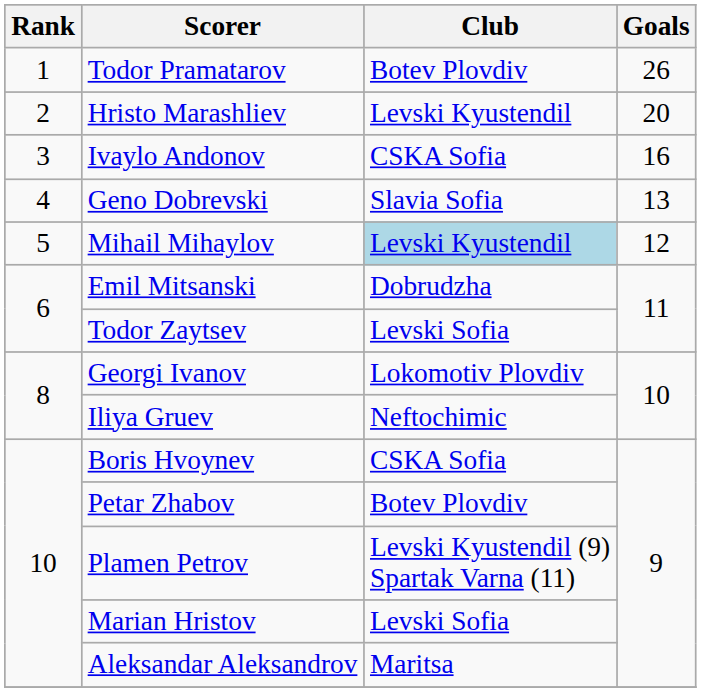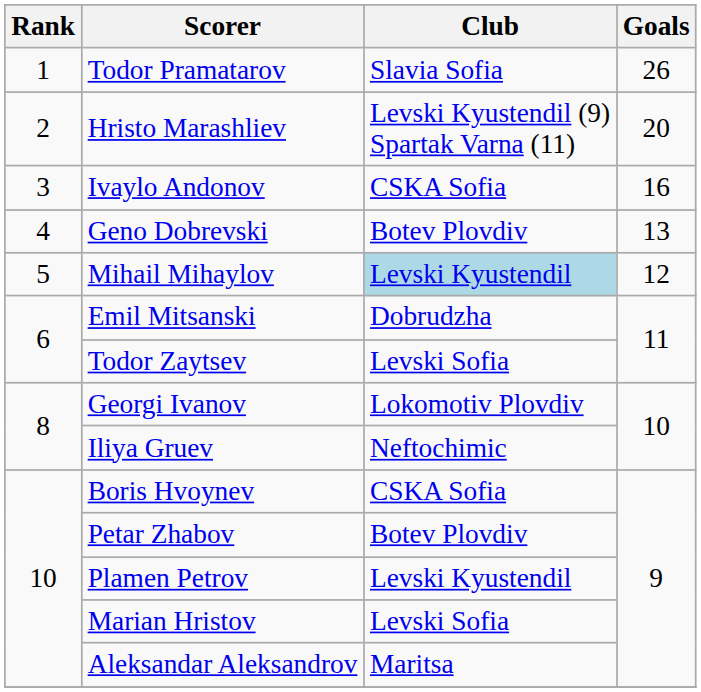 <table class="wikitable" style="text-align:center">
 <tr>
 <th>Rank</th>
 <th>Scorer</th>
 <th>Club</th>
 <th>Goals</th>
 </tr>
 <tr>
 <td rowspan="1">1</td>
 <td align="left"> <a href='#'>Todor Pramatarov</a></td>
-<td align="left"><a href='#'>Botev Plovdiv</a></td>
+<td align="left"><a href='#'>Slavia Sofia</a></td>
 <td rowspan="1">26</td>
 </tr>
 <tr>
 <td rowspan="1">2</td>
 <td align="left"> <a href='#'>Hristo Marashliev</a></td>
-<td align="left"><a href='#'>Levski Kyustendil</a></td>
+<td align="left"><a href='#'>Levski Kyustendil</a> (9)<br><a href='#'>Spartak Varna</a> (11)</td>
 <td rowspan="1">20</td>
 </tr>
 <tr>
 <td rowspan="1">3</td>
 <td align="left"> <a href='#'>Ivaylo Andonov</a></td>
 <td align="left"><a href='#'>CSKA Sofia</a></td>
 <td rowspan="1">16</td>
 </tr>
 <tr>
 <td rowspan="1">4</td>
 <td align="left"> <a href='#'>Geno Dobrevski</a></td>
-<td align="left"><a href='#'>Slavia Sofia</a></td>
+<td align="left"><a href='#'>Botev Plovdiv</a></td>
 <td rowspan="1">13</td>
 </tr>
 <tr>
 <td rowspan="1">5</td>
 <td align="left"> <a href='#'>Mihail Mihaylov</a></td>
 <td align="left" style="background: lightblue;"><a href='#'>Levski Kyustendil</a></td>
 <td rowspan="1">12</td>
 </tr>
 <tr>
 <td rowspan="2">6</td>
 <td align="left"> <a href='#'>Emil Mitsanski</a></td>
 <td align="left"><a href='#'>Dobrudzha</a></td>
 <td rowspan="2">11</td>
 </tr>
 <tr>
 <td align="left"> <a href='#'>Todor Zaytsev</a></td>
 <td align="left"><a href='#'>Levski Sofia</a></td>
 </tr>
 <tr>
 <td rowspan="2">8</td>
 <td align="left"> <a href='#'>Georgi Ivanov</a></td>
 <td align="left"><a href='#'>Lokomotiv Plovdiv</a></td>
 <td rowspan="2">10</td>
 </tr>
 <tr>
 <td align="left"> <a href='#'>Iliya Gruev</a></td>
 <td align="left"><a href='#'>Neftochimic</a></td>
 </tr>
 <tr>
 <td rowspan="5">10</td>
 <td align="left"> <a href='#'>Boris Hvoynev</a></td>
 <td align="left"><a href='#'>CSKA Sofia</a></td>
 <td rowspan="5">9</td>
 </tr>
 <tr>
 <td align="left"> <a href='#'>Petar Zhabov</a></td>
 <td align="left"><a href='#'>Botev Plovdiv</a></td>
 </tr>
 <tr>
 <td align="left"> <a href='#'>Plamen Petrov</a></td>
-<td align="left"><a href='#'>Levski Kyustendil</a> (9)<br><a href='#'>Spartak Varna</a> (11)</td>
+<td align="left"><a href='#'>Levski Kyustendil</a></td>
 </tr>
 <tr>
 <td align="left"> <a href='#'>Marian Hristov</a></td>
 <td align="left"><a href='#'>Levski Sofia</a></td>
 </tr>
 <tr>
 <td align="left"> <a href='#'>Aleksandar Aleksandrov</a></td>
 <td align="left"><a href='#'>Maritsa</a></td>
 </tr>
 <tr>
 </tr>
 </table>
